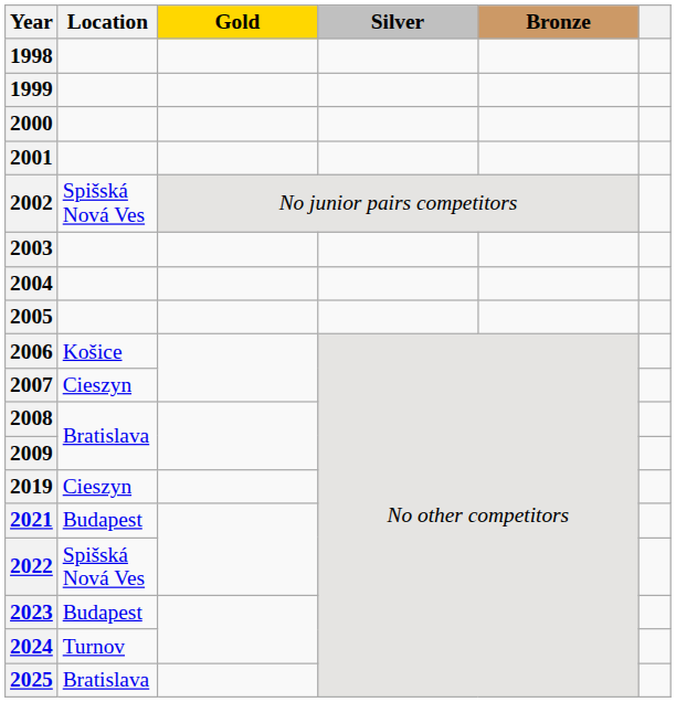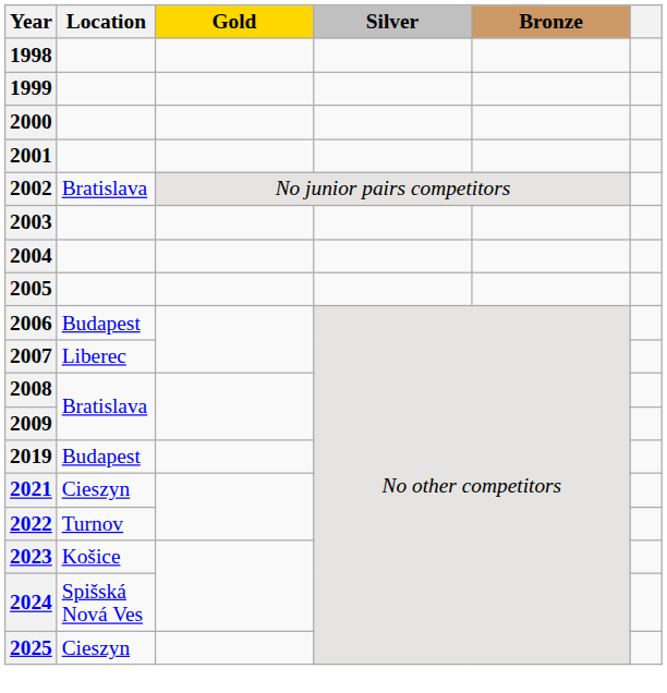 <table class="wikitable unsortable" style="text-align:left; width:80%">
 <tr>
 <th scope="col" style="text-align:center; width:5%">Year</th>
 <th scope="col" style="text-align:center; width:15%">Location</th>
 <th scope="col" style="text-align:center; width:25%; background:gold">Gold</th>
 <th scope="col" style="text-align:center; width:25%; background:silver">Silver</th>
 <th scope="col" style="text-align:center; width:25%; background:#c96">Bronze</th>
 <th scope="col" style="text-align:center; width:5%"></th>
 </tr>
 <tr>
 <th>1998</th>
 <td></td>
 <td></td>
 <td></td>
 <td></td>
 <td></td>
 </tr>
 <tr>
 <th>1999</th>
 <td></td>
 <td></td>
 <td></td>
 <td></td>
 <td></td>
 </tr>
 <tr>
 <th>2000</th>
 <td></td>
 <td></td>
 <td></td>
 <td></td>
 <td></td>
 </tr>
 <tr>
 <th>2001</th>
 <td></td>
 <td></td>
 <td></td>
 <td></td>
 <td></td>
 </tr>
 <tr>
 <th scope="row" style="text-align:left">2002</th>
-<td><a href='#'>Spišská Nová Ves</a></td>
+<td><a href='#'>Bratislava</a></td>
 <td colspan="3" align="center" bgcolor="e5e4e2"><em>No junior pairs competitors</em></td>
 <td></td>
 </tr>
 <tr>
 <th>2003</th>
 <td></td>
 <td></td>
 <td></td>
 <td></td>
 <td></td>
 </tr>
 <tr>
 <th>2004</th>
 <td></td>
 <td></td>
 <td></td>
 <td></td>
 <td></td>
 </tr>
 <tr>
 <th>2005</th>
 <td></td>
 <td></td>
 <td></td>
 <td></td>
 <td></td>
 </tr>
 <tr>
 <th scope="row" style="text-align:left">2006</th>
-<td><a href='#'>Košice</a></td>
+<td> <a href='#'>Budapest</a></td>
 <td rowspan="2"></td>
 <td colspan="2" rowspan="10" align="center" bgcolor="e5e4e2"><em>No other competitors</em></td>
 <td></td>
 </tr>
 <tr>
 <th scope="row" style="text-align:left">2007</th>
-<td> <a href='#'>Cieszyn</a></td>
+<td> <a href='#'>Liberec</a></td>
 <td></td>
 </tr>
 <tr>
 <th scope="row" style="text-align:left">2008</th>
 <td rowspan="2"><a href='#'>Bratislava</a></td>
 <td rowspan="2"></td>
 <td></td>
 </tr>
 <tr>
 <th scope="row" style="text-align:left">2009</th>
 <td></td>
 </tr>
 <tr>
 <th scope="row" style="text-align:left">2019</th>
-<td> <a href='#'>Cieszyn</a></td>
+<td> <a href='#'>Budapest</a></td>
 <td></td>
 <td></td>
 </tr>
 <tr>
 <th scope="row" style="text-align:left"><a href='#'>2021</a></th>
-<td> <a href='#'>Budapest</a></td>
+<td> <a href='#'>Cieszyn</a></td>
 <td rowspan="2"></td>
 <td></td>
 </tr>
 <tr>
 <th scope="row" style="text-align:left"><a href='#'>2022</a></th>
-<td><a href='#'>Spišská Nová Ves</a></td>
+<td> <a href='#'>Turnov</a></td>
 <td></td>
 </tr>
 <tr>
 <th scope="row" style="text-align:left"><a href='#'>2023</a></th>
-<td> <a href='#'>Budapest</a></td>
+<td><a href='#'>Košice</a></td>
 <td rowspan="2"></td>
 <td></td>
 </tr>
 <tr>
 <th scope="row" style="text-align:left"><a href='#'>2024</a></th>
-<td> <a href='#'>Turnov</a></td>
+<td><a href='#'>Spišská Nová Ves</a></td>
 <td></td>
 </tr>
 <tr>
 <th scope="row" style="text-align:left"><a href='#'>2025</a></th>
-<td><a href='#'>Bratislava</a></td>
+<td> <a href='#'>Cieszyn</a></td>
 <td></td>
 <td></td>
 </tr>
 </table>
